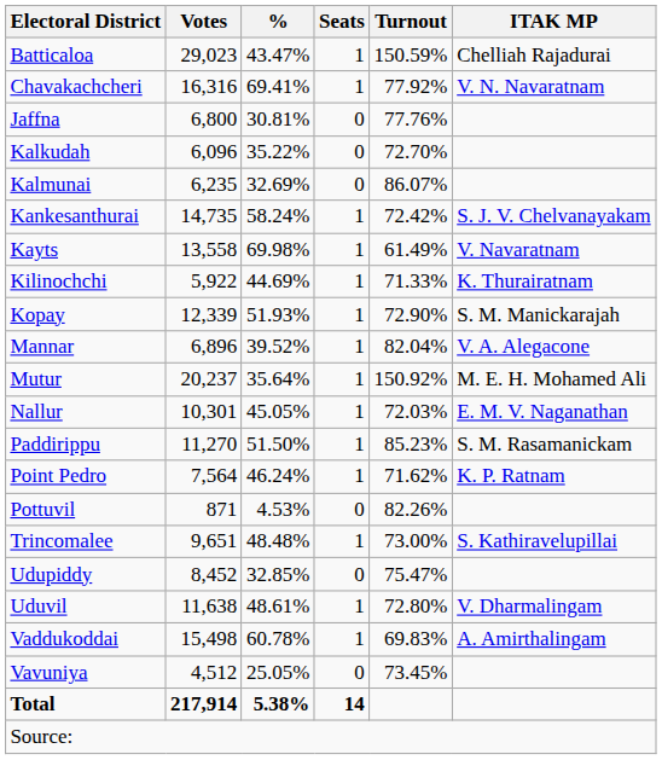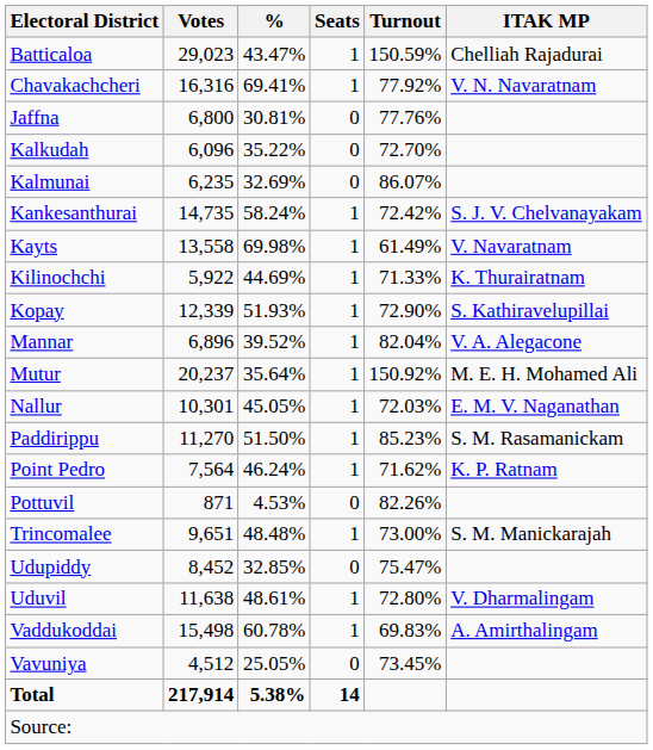 <table class="wikitable" border="1">
 <tr>
 <th>Electoral District</th>
 <th align=right>Votes</th>
 <th align=right>%</th>
 <th align=right>Seats</th>
 <th align=right>Turnout</th>
 <th>ITAK MP</th>
 </tr>
 <tr>
 <td><a href='#'>Batticaloa</a></td>
 <td align=right>29,023</td>
 <td align=right>43.47%</td>
 <td align=right>1</td>
 <td align=right>150.59%</td>
 <td>Chelliah Rajadurai</td>
 </tr>
 <tr>
 <td><a href='#'>Chavakachcheri</a></td>
 <td align=right>16,316</td>
 <td align=right>69.41%</td>
 <td align=right>1</td>
 <td align=right>77.92%</td>
 <td><a href='#'>V. N. Navaratnam</a></td>
 </tr>
 <tr>
 <td><a href='#'>Jaffna</a></td>
 <td align=right>6,800</td>
 <td align=right>30.81%</td>
 <td align=right>0</td>
 <td align=right>77.76%</td>
 <td></td>
 </tr>
 <tr>
 <td><a href='#'>Kalkudah</a></td>
 <td align=right>6,096</td>
 <td align=right>35.22%</td>
 <td align=right>0</td>
 <td align=right>72.70%</td>
 <td></td>
 </tr>
 <tr>
 <td><a href='#'>Kalmunai</a></td>
 <td align=right>6,235</td>
 <td align=right>32.69%</td>
 <td align=right>0</td>
 <td align=right>86.07%</td>
 <td></td>
 </tr>
 <tr>
 <td><a href='#'>Kankesanthurai</a></td>
 <td align=right>14,735</td>
 <td align=right>58.24%</td>
 <td align=right>1</td>
 <td align=right>72.42%</td>
 <td><a href='#'>S. J. V. Chelvanayakam</a></td>
 </tr>
 <tr>
 <td><a href='#'>Kayts</a></td>
 <td align=right>13,558</td>
 <td align=right>69.98%</td>
 <td align=right>1</td>
 <td align=right>61.49%</td>
 <td><a href='#'>V. Navaratnam</a></td>
 </tr>
 <tr>
 <td><a href='#'>Kilinochchi</a></td>
 <td align=right>5,922</td>
 <td align=right>44.69%</td>
 <td align=right>1</td>
 <td align=right>71.33%</td>
 <td><a href='#'>K. Thurairatnam</a></td>
 </tr>
 <tr>
 <td><a href='#'>Kopay</a></td>
 <td align=right>12,339</td>
 <td align=right>51.93%</td>
 <td align=right>1</td>
 <td align=right>72.90%</td>
-<td>S. M. Manickarajah</td>
+<td><a href='#'>S. Kathiravelupillai</a></td>
 </tr>
 <tr>
 <td><a href='#'>Mannar</a></td>
 <td align=right>6,896</td>
 <td align=right>39.52%</td>
 <td align=right>1</td>
 <td align=right>82.04%</td>
 <td><a href='#'>V. A. Alegacone</a></td>
 </tr>
 <tr>
 <td><a href='#'>Mutur</a></td>
 <td align=right>20,237</td>
 <td align=right>35.64%</td>
 <td align=right>1</td>
 <td align=right>150.92%</td>
 <td>M. E. H. Mohamed Ali</td>
 </tr>
 <tr>
 <td><a href='#'>Nallur</a></td>
 <td align=right>10,301</td>
 <td align=right>45.05%</td>
 <td align=right>1</td>
 <td align=right>72.03%</td>
 <td><a href='#'>E. M. V. Naganathan</a></td>
 </tr>
 <tr>
 <td><a href='#'>Paddirippu</a></td>
 <td align=right>11,270</td>
 <td align=right>51.50%</td>
 <td align=right>1</td>
 <td align=right>85.23%</td>
 <td>S. M. Rasamanickam</td>
 </tr>
 <tr>
 <td><a href='#'>Point Pedro</a></td>
 <td align=right>7,564</td>
 <td align=right>46.24%</td>
 <td align=right>1</td>
 <td align=right>71.62%</td>
 <td><a href='#'>K. P. Ratnam</a></td>
 </tr>
 <tr>
 <td><a href='#'>Pottuvil</a></td>
 <td align=right>871</td>
 <td align=right>4.53%</td>
 <td align=right>0</td>
 <td align=right>82.26%</td>
 <td></td>
 </tr>
 <tr>
 <td><a href='#'>Trincomalee</a></td>
 <td align=right>9,651</td>
 <td align=right>48.48%</td>
 <td align=right>1</td>
 <td align=right>73.00%</td>
-<td><a href='#'>S. Kathiravelupillai</a></td>
+<td>S. M. Manickarajah</td>
 </tr>
 <tr>
 <td><a href='#'>Udupiddy</a></td>
 <td align=right>8,452</td>
 <td align=right>32.85%</td>
 <td align=right>0</td>
 <td align=right>75.47%</td>
 <td></td>
 </tr>
 <tr>
 <td><a href='#'>Uduvil</a></td>
 <td align=right>11,638</td>
 <td align=right>48.61%</td>
 <td align=right>1</td>
 <td align=right>72.80%</td>
 <td><a href='#'>V. Dharmalingam</a></td>
 </tr>
 <tr>
 <td><a href='#'>Vaddukoddai</a></td>
 <td align=right>15,498</td>
 <td align=right>60.78%</td>
 <td align=right>1</td>
 <td align=right>69.83%</td>
 <td><a href='#'>A. Amirthalingam</a></td>
 </tr>
 <tr>
 <td><a href='#'>Vavuniya</a></td>
 <td align=right>4,512</td>
 <td align=right>25.05%</td>
 <td align=right>0</td>
 <td align=right>73.45%</td>
 <td></td>
 </tr>
 <tr>
 <td><strong>Total</strong></td>
 <td align=right><strong>217,914</strong></td>
 <td align=right><strong>5.38%</strong></td>
 <td align=right><strong>14</strong></td>
 <td></td>
 <td></td>
 </tr>
 <tr>
 <td align=left colspan=6>Source:  </td>
 </tr>
 </table>
